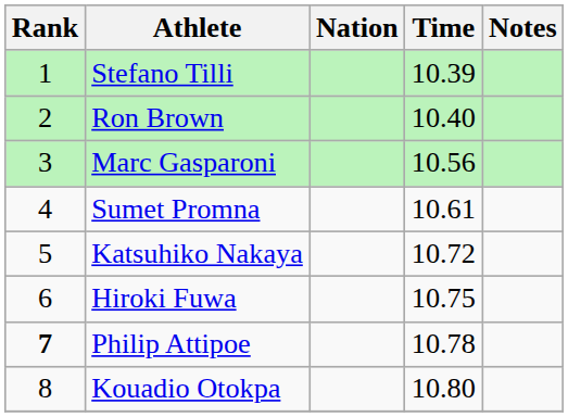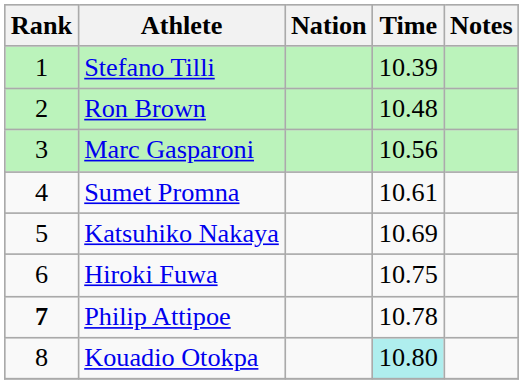 <table class="wikitable sortable" style="text-align:center">
 <tr>
 <th>Rank</th>
 <th>Athlete</th>
 <th>Nation</th>
 <th>Time</th>
 <th>Notes</th>
 </tr>
 <tr bgcolor=bbf3bb>
 <td>1</td>
 <td align=left><a href='#'>Stefano Tilli</a></td>
 <td align=left></td>
 <td>10.39</td>
 <td></td>
 </tr>
 <tr bgcolor=bbf3bb>
 <td>2</td>
 <td align=left><a href='#'>Ron Brown</a></td>
 <td align=left></td>
-<td>10.40</td>
+<td>10.48</td>
 <td></td>
 </tr>
 <tr bgcolor=bbf3bb>
 <td>3</td>
 <td align=left><a href='#'>Marc Gasparoni</a></td>
 <td align=left></td>
 <td>10.56</td>
 <td></td>
 </tr>
 <tr>
 <td>4</td>
 <td align=left><a href='#'>Sumet Promna</a></td>
 <td align=left></td>
 <td>10.61</td>
 <td></td>
 </tr>
 <tr>
 <td>5</td>
 <td align=left><a href='#'>Katsuhiko Nakaya</a></td>
 <td align=left></td>
-<td>10.72</td>
+<td>10.69</td>
 <td></td>
 </tr>
 <tr>
 <td>6</td>
 <td align=left><a href='#'>Hiroki Fuwa</a></td>
 <td align=left></td>
 <td>10.75</td>
 <td></td>
 </tr>
 <tr>
 <td><strong>7</strong></td>
 <td align=left><a href='#'>Philip Attipoe</a></td>
 <td align=left></td>
 <td>10.78</td>
 <td></td>
 </tr>
 <tr>
 <td>8</td>
 <td align=left><a href='#'>Kouadio Otokpa</a></td>
 <td align=left></td>
-<td>10.80</td>
+<td style="background: paleturquoise;">10.80</td>
 <td></td>
 </tr>
 <tr>
 </tr>
 </table>
